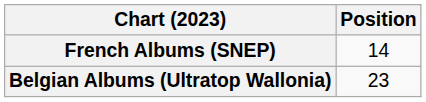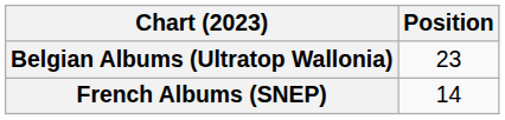 <table class="wikitable sortable plainrowheaders" style="text-align:center">
 <tr>
 <th scope="col">Chart (2023)</th>
 <th scope="col">Position</th>
 </tr>
 <tr>
+<th scope="row">Belgian Albums (Ultratop Wallonia)</th>
+<td>23</td>
+</tr>
+<tr>
 <th scope="row">French Albums (SNEP)</th>
 <td>14</td>
 </tr>
-<tr>
-<th scope="row">Belgian Albums (Ultratop Wallonia)</th>
-<td>23</td>
-</tr>
 </table>
